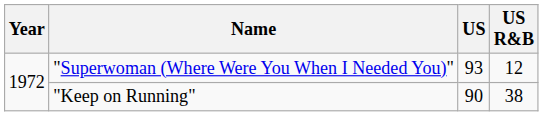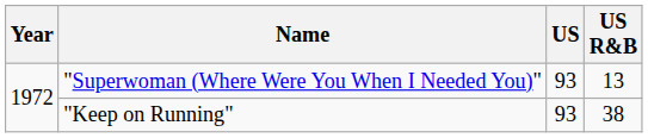 <table class="wikitable">
 <tr>
 <th align="left">Year</th>
 <th>Name</th>
 <th align="left">US</th>
 <th>US<br>R&B</th>
 </tr>
 <tr>
 <td rowspan="2">1972</td>
 <td>"<a href='#'>Superwoman (Where Were You When I Needed You)</a>"</td>
 <td style="text-align:center;">93</td>
-<td style="text-align:center;">12</td>
+<td style="text-align:center;">13</td>
 </tr>
 <tr>
 <td>"Keep on Running"</td>
-<td style="text-align:center;">90</td>
+<td style="text-align:center;">93</td>
 <td style="text-align:center;">38</td>
 </tr>
 </table>
